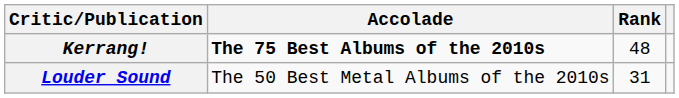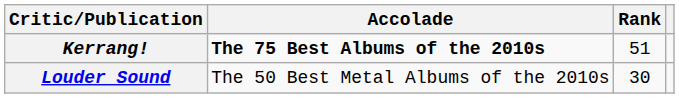 <table class="wikitable sortable plainrowheaders">
 <tr>
 <th>Critic/Publication</th>
 <th>Accolade</th>
 <th>Rank</th>
 <th scope="col" class="unsortable"></th>
 </tr>
 <tr>
 <th scope="row"><em>Kerrang!</em></th>
 <td><strong>The 75 Best Albums of the 2010s</strong></td>
-<td align="center">48</td>
+<td align="center">51</td>
 <td></td>
 </tr>
 <tr>
 <th scope="row"><em><a href='#'>Louder Sound</a></em></th>
 <td>The 50 Best Metal Albums of the 2010s</td>
-<td align="center">31</td>
+<td align="center">30</td>
 <td></td>
 </tr>
 </table>
